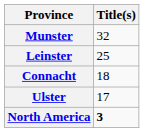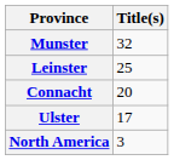 <table class="wikitable plainrowheaders sortable">
 <tr>
 <th scope="col">Province</th>
 <th>Title(s)</th>
 </tr>
 <tr>
 <th scope="row"> <a href='#'>Munster</a></th>
 <td>32</td>
 </tr>
 <tr>
 <th scope="row"> <a href='#'>Leinster</a></th>
 <td>25</td>
 </tr>
 <tr>
 <th scope="row"> <a href='#'>Connacht</a></th>
-<td>18</td>
+<td>20</td>
 </tr>
 <tr>
 <th scope="row"> <a href='#'>Ulster</a></th>
 <td>17</td>
 </tr>
 <tr>
 <th scope="row"><a href='#'>North America</a></th>
-<td><strong>3</strong></td>
+<td>3</td>
 </tr>
 </table>
